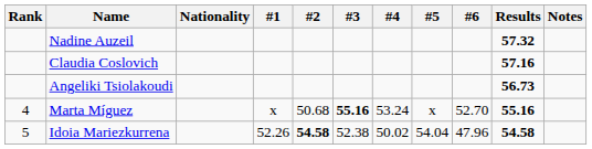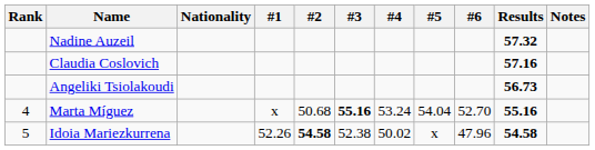 <table class="wikitable sortable" style="text-align:center">
 <tr>
 <th>Rank</th>
 <th>Name</th>
 <th>Nationality</th>
 <th>#1</th>
 <th>#2</th>
 <th>#3</th>
 <th>#4</th>
 <th>#5</th>
 <th>#6</th>
 <th>Results</th>
 <th>Notes</th>
 </tr>
 <tr>
 <td></td>
 <td align=left><a href='#'>Nadine Auzeil</a></td>
 <td align=left></td>
 <td></td>
 <td></td>
 <td></td>
 <td></td>
 <td></td>
 <td></td>
 <td><strong>57.32</strong></td>
 <td></td>
 </tr>
 <tr>
 <td></td>
 <td align=left><a href='#'>Claudia Coslovich</a></td>
 <td align=left></td>
 <td></td>
 <td></td>
 <td></td>
 <td></td>
 <td></td>
 <td></td>
 <td><strong>57.16</strong></td>
 <td></td>
 </tr>
 <tr>
 <td></td>
 <td align=left><a href='#'>Angeliki Tsiolakoudi</a></td>
 <td align=left></td>
 <td></td>
 <td></td>
 <td></td>
 <td></td>
 <td></td>
 <td></td>
 <td><strong>56.73</strong></td>
 <td></td>
 </tr>
 <tr>
 <td>4</td>
 <td align=left><a href='#'>Marta Míguez</a></td>
 <td align=left></td>
 <td>x</td>
 <td>50.68</td>
 <td><strong>55.16</strong></td>
 <td>53.24</td>
-<td>x</td>
+<td>54.04</td>
 <td>52.70</td>
 <td><strong>55.16</strong></td>
 <td></td>
 </tr>
 <tr>
 <td>5</td>
 <td align=left><a href='#'>Idoia Mariezkurrena</a></td>
 <td align=left></td>
 <td>52.26</td>
 <td><strong>54.58</strong></td>
 <td>52.38</td>
 <td>50.02</td>
-<td>54.04</td>
+<td>x</td>
 <td>47.96</td>
 <td><strong>54.58</strong></td>
 <td></td>
 </tr>
 </table>
